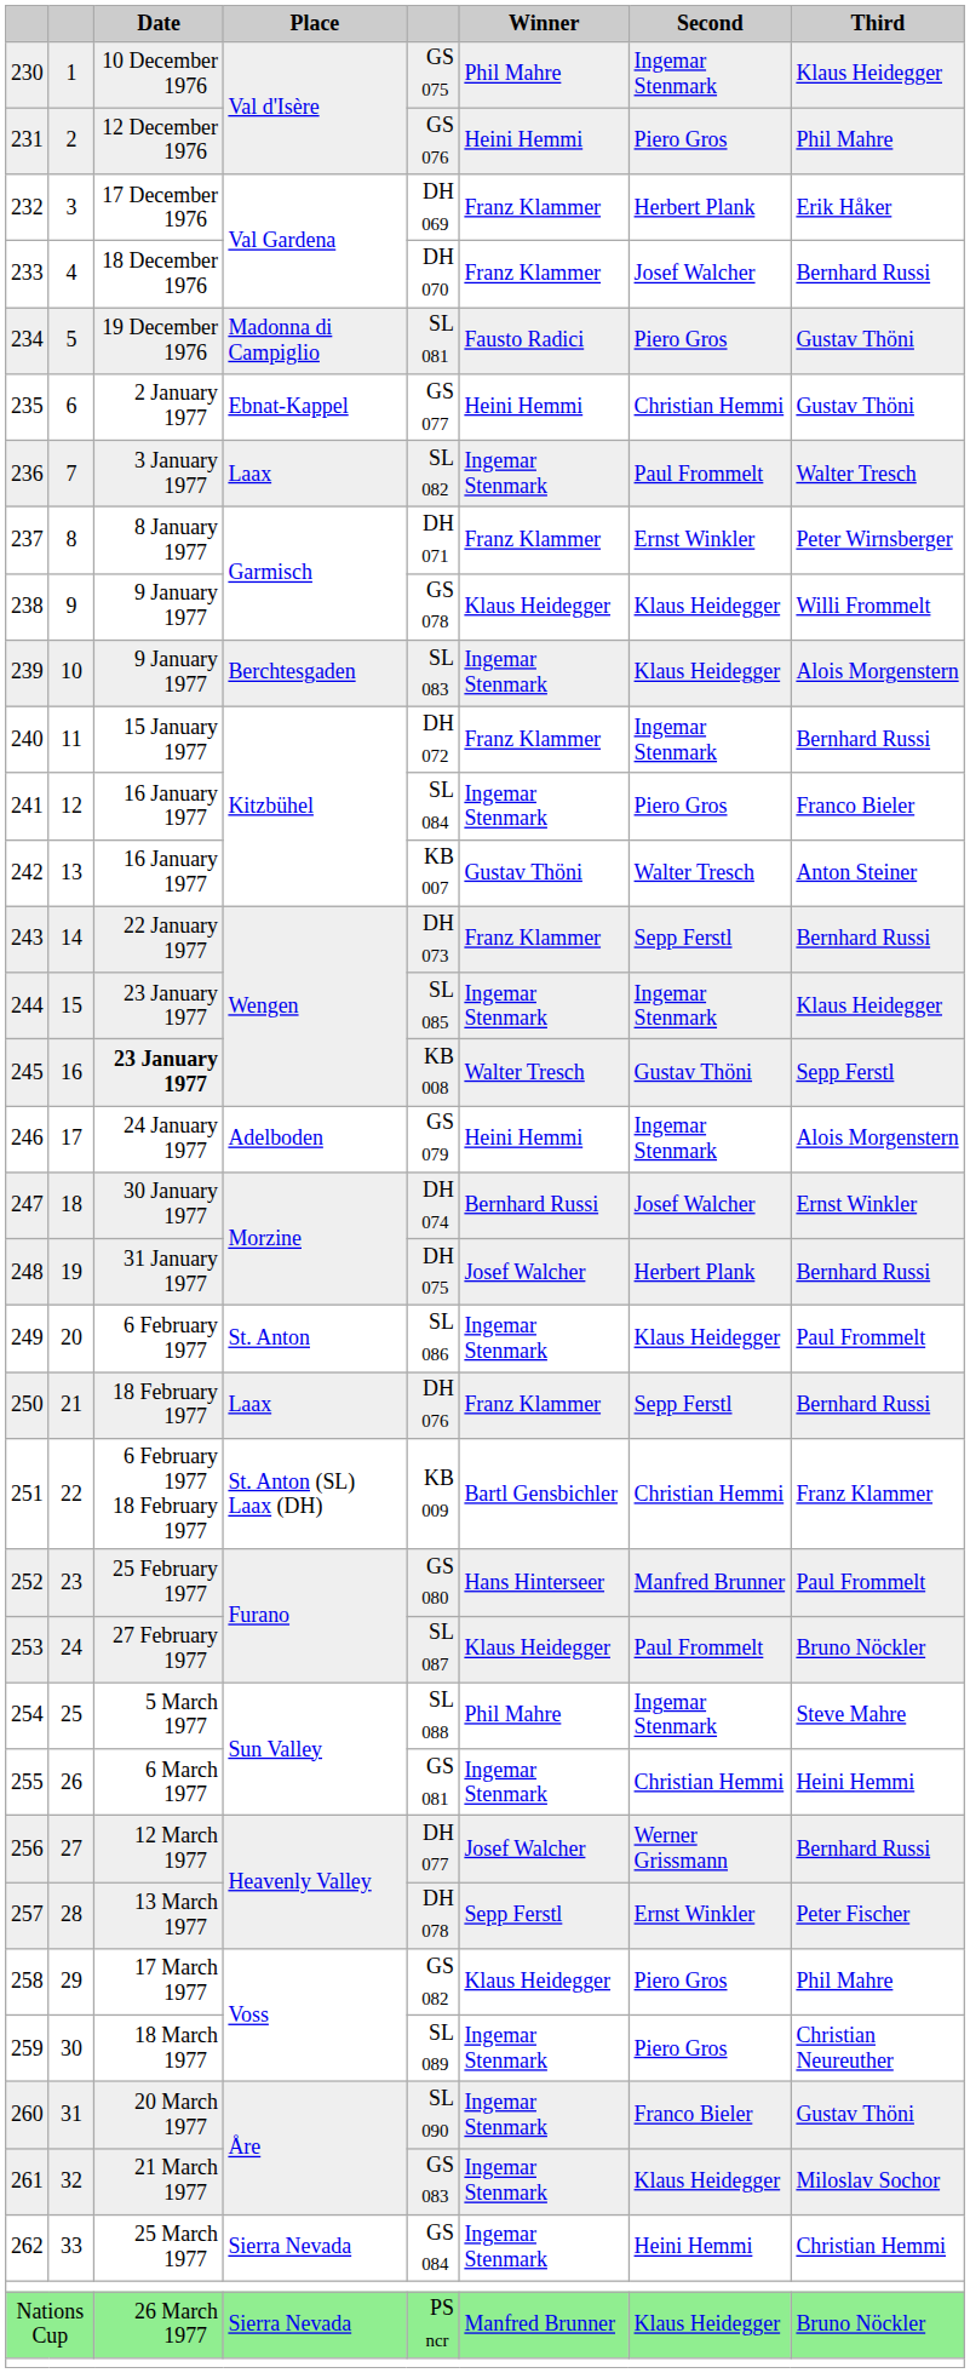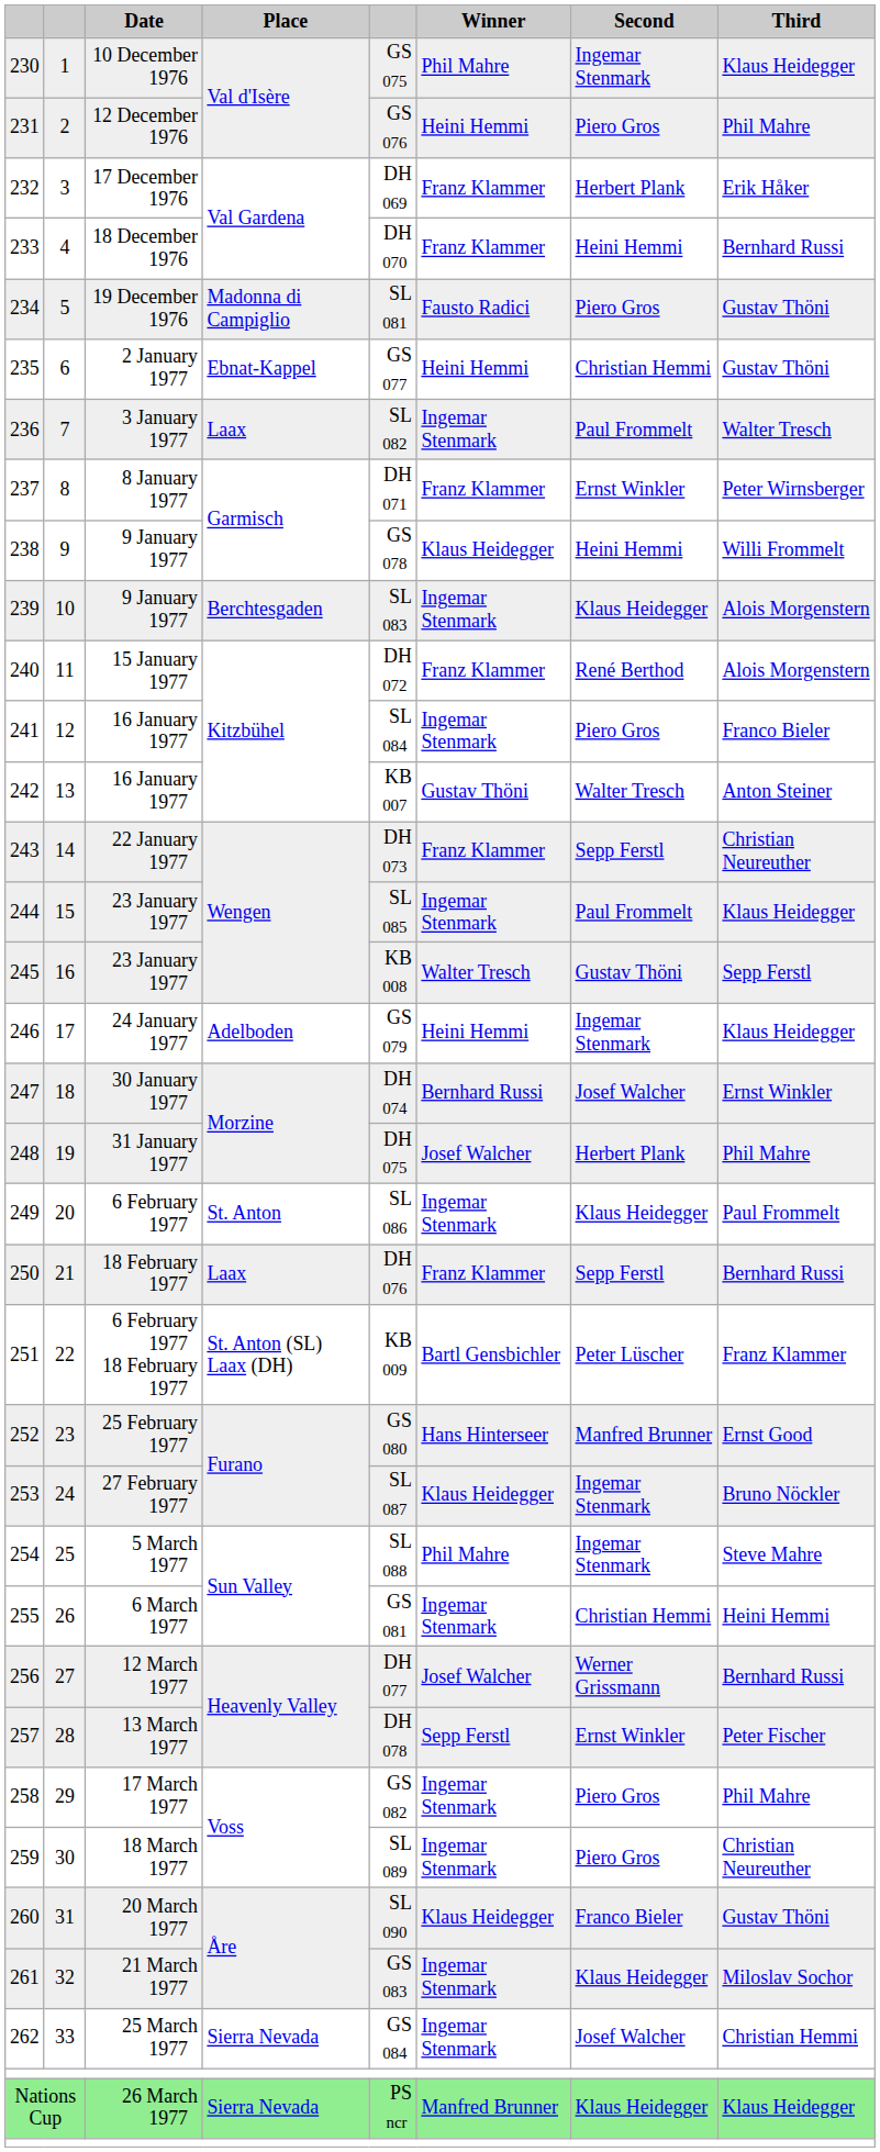 <table class="wikitable plainrowheaders" style="background:#fff; font-size:86%; line-height:16px; border:grey solid 1px; border-collapse:collapse;">
 <tr style="background:#ccc; text-align:center;">
 <td align="center" width="13"></td>
 <td align="center" width="40"></td>
 <td align="center" width="120"><strong>Date</strong></td>
 <td align="center" width="180"><strong>Place</strong></td>
 <td align="center" width="42"></td>
 <td align="center" width="185"><strong>Winner</strong></td>
 <td align="center" width="185"><strong>Second</strong></td>
 <td align="center" width="185"><strong>Third</strong></td>
 </tr>
 <tr bgcolor="#EFEFEF">
 <td align=center>230</td>
 <td align=center>1</td>
 <td align=right>10 December 1976  </td>
 <td rowspan=2> <a href='#'>Val d'Isère</a></td>
 <td align=right>GS <sub>075</sub> </td>
 <td> <a href='#'>Phil Mahre</a></td>
 <td> <a href='#'>Ingemar Stenmark</a></td>
 <td> <a href='#'>Klaus Heidegger</a></td>
 </tr>
 <tr bgcolor="#EFEFEF">
 <td align=center>231</td>
 <td align=center>2</td>
 <td align=right>12 December 1976  </td>
 <td align=right>GS <sub>076</sub> </td>
 <td> <a href='#'>Heini Hemmi</a></td>
 <td> <a href='#'>Piero Gros</a></td>
 <td> <a href='#'>Phil Mahre</a></td>
 </tr>
 <tr>
 <td align=center>232</td>
 <td align=center>3</td>
 <td align=right>17 December 1976  </td>
 <td rowspan=2> <a href='#'>Val Gardena</a></td>
 <td align=right>DH <sub>069</sub> </td>
 <td> <a href='#'>Franz Klammer</a></td>
 <td> <a href='#'>Herbert Plank</a></td>
 <td> <a href='#'>Erik Håker</a></td>
 </tr>
 <tr>
 <td align=center>233</td>
 <td align=center>4</td>
 <td align=right>18 December 1976  </td>
 <td align=right>DH <sub>070</sub> </td>
 <td> <a href='#'>Franz Klammer</a></td>
-<td> <a href='#'>Josef Walcher</a></td>
+<td> <a href='#'>Heini Hemmi</a></td>
 <td> <a href='#'>Bernhard Russi</a></td>
 </tr>
 <tr bgcolor="#EFEFEF">
 <td align=center>234</td>
 <td align=center>5</td>
 <td align=right>19 December 1976  </td>
 <td> <a href='#'>Madonna di Campiglio</a></td>
 <td align=right>SL <sub>081</sub> </td>
 <td> <a href='#'>Fausto Radici</a></td>
 <td> <a href='#'>Piero Gros</a></td>
 <td> <a href='#'>Gustav Thöni</a></td>
 </tr>
 <tr>
 <td align=center>235</td>
 <td align=center>6</td>
 <td align=right>2 January 1977  </td>
 <td> <a href='#'>Ebnat-Kappel</a></td>
 <td align=right>GS <sub>077</sub> </td>
 <td> <a href='#'>Heini Hemmi</a></td>
 <td> <a href='#'>Christian Hemmi</a></td>
 <td> <a href='#'>Gustav Thöni</a></td>
 </tr>
 <tr bgcolor="#EFEFEF">
 <td align=center>236</td>
 <td align=center>7</td>
 <td align=right>3 January 1977  </td>
 <td> <a href='#'>Laax</a></td>
 <td align=right>SL <sub>082</sub> </td>
 <td> <a href='#'>Ingemar Stenmark</a></td>
 <td> <a href='#'>Paul Frommelt</a></td>
 <td> <a href='#'>Walter Tresch</a></td>
 </tr>
 <tr>
 <td align=center>237</td>
 <td align=center>8</td>
 <td align=right>8 January 1977  </td>
 <td rowspan=2> <a href='#'>Garmisch</a></td>
 <td align=right>DH <sub>071</sub> </td>
 <td> <a href='#'>Franz Klammer</a></td>
 <td> <a href='#'>Ernst Winkler</a></td>
 <td> <a href='#'>Peter Wirnsberger</a></td>
 </tr>
 <tr>
 <td align=center>238</td>
 <td align=center>9</td>
 <td align=right>9 January 1977  </td>
 <td align=right>GS <sub>078</sub> </td>
 <td> <a href='#'>Klaus Heidegger</a></td>
-<td> <a href='#'>Klaus Heidegger</a></td>
+<td> <a href='#'>Heini Hemmi</a></td>
 <td> <a href='#'>Willi Frommelt</a></td>
 </tr>
 <tr bgcolor="#EFEFEF">
 <td align=center>239</td>
 <td align=center>10</td>
 <td align=right>9 January 1977  </td>
 <td> <a href='#'>Berchtesgaden</a></td>
 <td align=right>SL <sub>083</sub> </td>
 <td> <a href='#'>Ingemar Stenmark</a></td>
 <td> <a href='#'>Klaus Heidegger</a></td>
 <td> <a href='#'>Alois Morgenstern</a></td>
 </tr>
 <tr>
 <td align=center>240</td>
 <td align=center>11</td>
 <td align=right>15 January 1977  </td>
 <td rowspan=3> <a href='#'>Kitzbühel</a></td>
 <td align=right>DH <sub>072</sub> </td>
 <td> <a href='#'>Franz Klammer</a></td>
-<td> <a href='#'>Ingemar Stenmark</a></td>
-<td> <a href='#'>Bernhard Russi</a></td>
+<td> <a href='#'>René Berthod</a></td>
+<td> <a href='#'>Alois Morgenstern</a></td>
 </tr>
 <tr>
 <td align=center>241</td>
 <td align=center>12</td>
 <td align=right>16 January 1977  </td>
 <td align=right>SL <sub>084</sub> </td>
 <td> <a href='#'>Ingemar Stenmark</a></td>
 <td> <a href='#'>Piero Gros</a></td>
 <td> <a href='#'>Franco Bieler</a></td>
 </tr>
 <tr>
 <td align=center>242</td>
 <td align=center>13</td>
 <td align=right>16 January 1977  </td>
 <td align=right>KB <sub>007</sub> </td>
 <td> <a href='#'>Gustav Thöni</a></td>
 <td> <a href='#'>Walter Tresch</a></td>
 <td> <a href='#'>Anton Steiner</a></td>
 </tr>
 <tr bgcolor="#EFEFEF">
 <td align=center>243</td>
 <td align=center>14</td>
 <td align=right>22 January 1977  </td>
 <td rowspan=3> <a href='#'>Wengen</a></td>
 <td align=right>DH <sub>073</sub> </td>
 <td> <a href='#'>Franz Klammer</a></td>
 <td> <a href='#'>Sepp Ferstl</a></td>
-<td> <a href='#'>Bernhard Russi</a></td>
+<td> <a href='#'>Christian Neureuther</a></td>
 </tr>
 <tr bgcolor="#EFEFEF">
 <td align=center>244</td>
 <td align=center>15</td>
 <td align=right>23 January 1977  </td>
 <td align=right>SL <sub>085</sub> </td>
 <td> <a href='#'>Ingemar Stenmark</a></td>
-<td> <a href='#'>Ingemar Stenmark</a></td>
+<td> <a href='#'>Paul Frommelt</a></td>
 <td> <a href='#'>Klaus Heidegger</a></td>
 </tr>
 <tr bgcolor="#EFEFEF">
 <td align=center>245</td>
 <td align=center>16</td>
-<td align=right><strong>23 January 1977  </strong></td>
+<td align=right>23 January 1977  </td>
 <td align=right>KB <sub>008</sub> </td>
 <td> <a href='#'>Walter Tresch</a></td>
 <td> <a href='#'>Gustav Thöni</a></td>
 <td> <a href='#'>Sepp Ferstl</a></td>
 </tr>
 <tr>
 <td align=center>246</td>
 <td align=center>17</td>
 <td align=right>24 January 1977  </td>
 <td> <a href='#'>Adelboden</a></td>
 <td align=right>GS <sub>079</sub> </td>
 <td> <a href='#'>Heini Hemmi</a></td>
 <td> <a href='#'>Ingemar Stenmark</a></td>
-<td> <a href='#'>Alois Morgenstern</a></td>
+<td> <a href='#'>Klaus Heidegger</a></td>
 </tr>
 <tr bgcolor="#EFEFEF">
 <td align=center>247</td>
 <td align=center>18</td>
 <td align=right>30 January 1977  </td>
 <td rowspan=2> <a href='#'>Morzine</a></td>
 <td align=right>DH <sub>074</sub> </td>
 <td> <a href='#'>Bernhard Russi</a></td>
 <td> <a href='#'>Josef Walcher</a></td>
 <td> <a href='#'>Ernst Winkler</a></td>
 </tr>
 <tr bgcolor="#EFEFEF">
 <td align=center>248</td>
 <td align=center>19</td>
 <td align=right>31 January 1977  </td>
 <td align=right>DH <sub>075</sub> </td>
 <td> <a href='#'>Josef Walcher</a></td>
 <td> <a href='#'>Herbert Plank</a></td>
-<td> <a href='#'>Bernhard Russi</a></td>
+<td> <a href='#'>Phil Mahre</a></td>
 </tr>
 <tr>
 <td align=center>249</td>
 <td align=center>20</td>
 <td align=right>6 February 1977  </td>
 <td> <a href='#'>St. Anton</a></td>
 <td align=right>SL <sub>086</sub> </td>
 <td> <a href='#'>Ingemar Stenmark</a></td>
 <td> <a href='#'>Klaus Heidegger</a></td>
 <td> <a href='#'>Paul Frommelt</a></td>
 </tr>
 <tr bgcolor="#EFEFEF">
 <td align=center>250</td>
 <td align=center>21</td>
 <td align=right>18 February 1977  </td>
 <td> <a href='#'>Laax</a></td>
 <td align=right>DH <sub>076</sub> </td>
 <td> <a href='#'>Franz Klammer</a></td>
 <td> <a href='#'>Sepp Ferstl</a></td>
 <td> <a href='#'>Bernhard Russi</a></td>
 </tr>
 <tr>
 <td align=center>251</td>
 <td align=center>22</td>
 <td align=right>6 February 1977  <br>18 February 1977  </td>
 <td> <a href='#'>St. Anton</a> (SL)<br> <a href='#'>Laax</a> (DH)</td>
 <td align=right>KB <sub>009</sub> </td>
 <td> <a href='#'>Bartl Gensbichler</a></td>
-<td> <a href='#'>Christian Hemmi</a></td>
+<td> <a href='#'>Peter Lüscher</a></td>
 <td> <a href='#'>Franz Klammer</a></td>
 </tr>
 <tr bgcolor="#EFEFEF">
 <td align=center>252</td>
 <td align=center>23</td>
 <td align=right>25 February 1977  </td>
 <td rowspan=2> <a href='#'>Furano</a></td>
 <td align=right>GS <sub>080</sub> </td>
 <td> <a href='#'>Hans Hinterseer</a></td>
 <td> <a href='#'>Manfred Brunner</a></td>
-<td> <a href='#'>Paul Frommelt</a></td>
+<td> <a href='#'>Ernst Good</a></td>
 </tr>
 <tr bgcolor="#EFEFEF">
 <td align=center>253</td>
 <td align=center>24</td>
 <td align=right>27 February 1977  </td>
 <td align=right>SL <sub>087</sub> </td>
 <td> <a href='#'>Klaus Heidegger</a></td>
-<td> <a href='#'>Paul Frommelt</a></td>
+<td> <a href='#'>Ingemar Stenmark</a></td>
 <td> <a href='#'>Bruno Nöckler</a></td>
 </tr>
 <tr>
 <td align=center>254</td>
 <td align=center>25</td>
 <td align=right>5 March 1977  </td>
 <td rowspan=2> <a href='#'>Sun Valley</a></td>
 <td align=right>SL <sub>088</sub> </td>
 <td> <a href='#'>Phil Mahre</a></td>
 <td> <a href='#'>Ingemar Stenmark</a></td>
 <td> <a href='#'>Steve Mahre</a></td>
 </tr>
 <tr>
 <td align=center>255</td>
 <td align=center>26</td>
 <td align=right>6 March 1977  </td>
 <td align=right>GS <sub>081</sub> </td>
 <td> <a href='#'>Ingemar Stenmark</a></td>
 <td> <a href='#'>Christian Hemmi</a></td>
 <td> <a href='#'>Heini Hemmi</a></td>
 </tr>
 <tr bgcolor="#EFEFEF">
 <td align=center>256</td>
 <td align=center>27</td>
 <td align=right>12 March 1977  </td>
 <td rowspan=2> <a href='#'>Heavenly Valley</a></td>
 <td align=right>DH <sub>077</sub> </td>
 <td> <a href='#'>Josef Walcher</a></td>
 <td> <a href='#'>Werner Grissmann</a></td>
 <td> <a href='#'>Bernhard Russi</a></td>
 </tr>
 <tr bgcolor="#EFEFEF">
 <td align=center>257</td>
 <td align=center>28</td>
 <td align=right>13 March 1977  </td>
 <td align=right>DH <sub>078</sub> </td>
 <td> <a href='#'>Sepp Ferstl</a></td>
 <td> <a href='#'>Ernst Winkler</a></td>
 <td> <a href='#'>Peter Fischer</a></td>
 </tr>
 <tr>
 <td align=center>258</td>
 <td align=center>29</td>
 <td align=right>17 March 1977  </td>
 <td rowspan=2> <a href='#'>Voss</a></td>
 <td align=right>GS <sub>082</sub> </td>
-<td> <a href='#'>Klaus Heidegger</a></td>
+<td> <a href='#'>Ingemar Stenmark</a></td>
 <td> <a href='#'>Piero Gros</a></td>
 <td> <a href='#'>Phil Mahre</a></td>
 </tr>
 <tr>
 <td align=center>259</td>
 <td align=center>30</td>
 <td align=right>18 March 1977  </td>
 <td align=right>SL <sub>089</sub> </td>
 <td> <a href='#'>Ingemar Stenmark</a></td>
 <td> <a href='#'>Piero Gros</a></td>
 <td> <a href='#'>Christian Neureuther</a></td>
 </tr>
 <tr bgcolor="#EFEFEF">
 <td align=center>260</td>
 <td align=center>31</td>
 <td align=right>20 March 1977  </td>
 <td rowspan=2> <a href='#'>Åre</a></td>
 <td align=right>SL <sub>090</sub> </td>
-<td> <a href='#'>Ingemar Stenmark</a></td>
+<td> <a href='#'>Klaus Heidegger</a></td>
 <td> <a href='#'>Franco Bieler</a></td>
 <td> <a href='#'>Gustav Thöni</a></td>
 </tr>
 <tr bgcolor="#EFEFEF">
 <td align=center>261</td>
 <td align=center>32</td>
 <td align=right>21 March 1977  </td>
 <td align=right>GS <sub>083</sub> </td>
 <td> <a href='#'>Ingemar Stenmark</a></td>
 <td> <a href='#'>Klaus Heidegger</a></td>
 <td> <a href='#'>Miloslav Sochor</a></td>
 </tr>
 <tr>
 <td align=center>262</td>
 <td align=center>33</td>
 <td align=right>25 March 1977  </td>
 <td> <a href='#'>Sierra Nevada</a></td>
 <td align=right>GS <sub>084</sub> </td>
 <td> <a href='#'>Ingemar Stenmark</a></td>
-<td> <a href='#'>Heini Hemmi</a></td>
+<td> <a href='#'>Josef Walcher</a></td>
 <td> <a href='#'>Christian Hemmi</a></td>
 </tr>
 <tr>
 <td colspan=8></td>
 </tr>
 <tr bgcolor=#90EE90>
 <td colspan=2 align=center>Nations Cup</td>
 <td align=right>26 March 1977  </td>
 <td> <a href='#'>Sierra Nevada</a></td>
 <td align=right>PS <sub>ncr</sub> </td>
 <td> <a href='#'>Manfred Brunner</a></td>
 <td> <a href='#'>Klaus Heidegger</a></td>
-<td> <a href='#'>Bruno Nöckler</a></td>
+<td> <a href='#'>Klaus Heidegger</a></td>
 </tr>
 <tr>
 <td colspan=8></td>
 </tr>
 </table>
